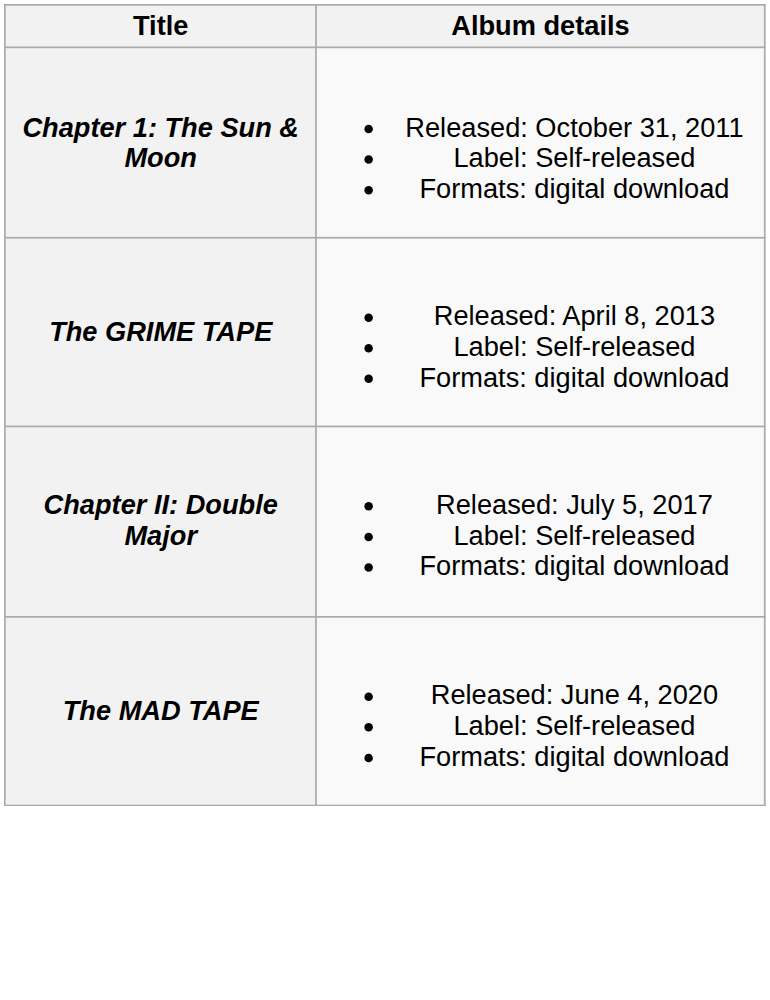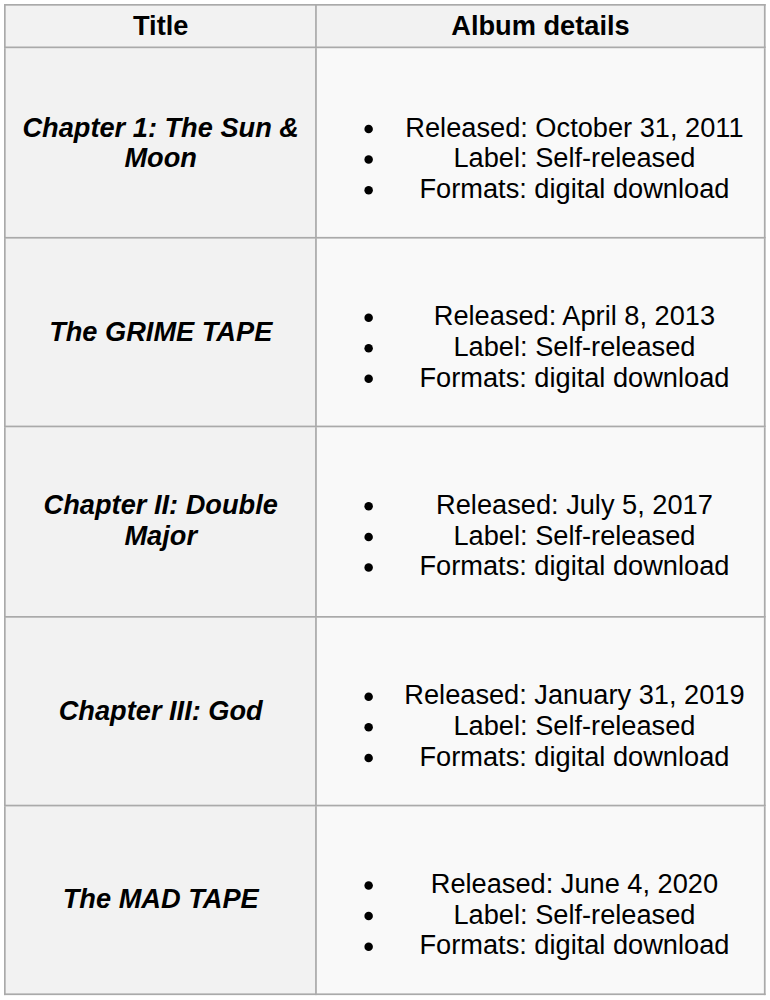 <table style="text-align:center;" class="wikitable plainrowheaders">
 <tr>
 <th style="width:11em;" scope="col">Title</th>
 <th style="width:16em;" scope="col">Album details</th>
 </tr>
 <tr>
 <th scope="row"><em>Chapter 1: The Sun & Moon</em></th>
 <td><br><ul><li>Released: October 31, 2011</li><li>Label: Self-released</li><li>Formats: digital download</li></ul></td>
 </tr>
 <tr>
 <th scope="row"><em>The GRIME TAPE</em></th>
 <td><br><ul><li>Released: April 8, 2013</li><li>Label: Self-released</li><li>Formats: digital download</li></ul></td>
 </tr>
 <tr>
 <th scope="row"><em>Chapter II: Double Major</em></th>
 <td><br><ul><li>Released: July 5, 2017</li><li>Label: Self-released</li><li>Formats: digital download</li></ul></td>
 </tr>
 <tr>
+<th scope="row"><em>Chapter III: God</em></th>
+<td><br><ul><li>Released: January 31, 2019</li><li>Label: Self-released</li><li>Formats: digital download</li></ul></td>
+</tr>
+<tr>
 <th scope="row"><em>The MAD TAPE</em></th>
 <td><br><ul><li>Released: June 4, 2020</li><li>Label: Self-released</li><li>Formats: digital download</li></ul></td>
 </tr>
 </table>
